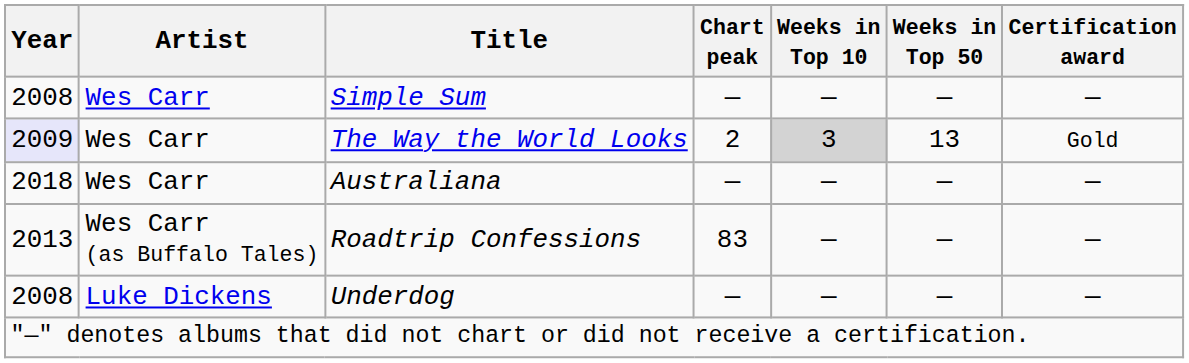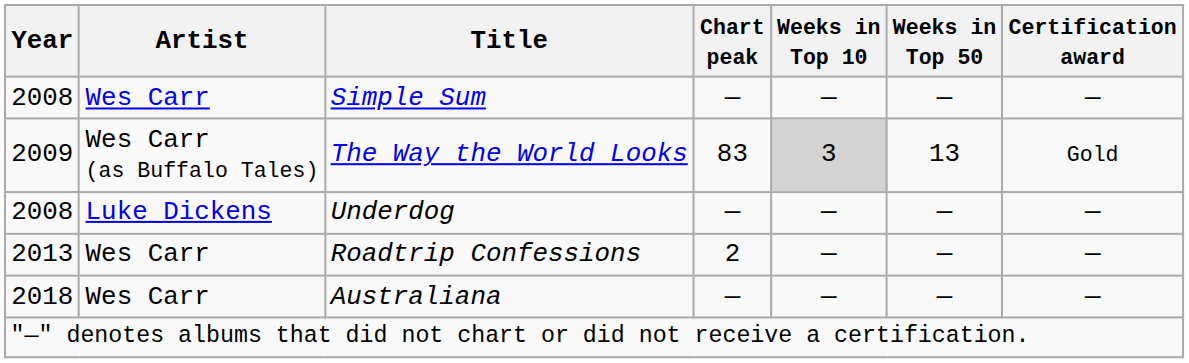 <table class="wikitable">
 <tr>
 <th rowspan="2">Year</th>
 <th rowspan="2">Artist</th>
 <th rowspan="2">Title</th>
 </tr>
 <tr>
 <th><small>Chart<br>peak</small></th>
 <th><small>Weeks in<br>Top 10</small></th>
 <th><small>Weeks in<br>Top 50</small></th>
 <th><small>Certification<br>award</small></th>
 </tr>
 <tr>
 <td>2008</td>
 <td><a href='#'>Wes Carr</a></td>
 <td><em><a href='#'>Simple Sum</a></em></td>
 <td style="text-align:center;">—</td>
 <td style="text-align:center;">—</td>
 <td style="text-align:center;">—</td>
 <td style="text-align:center;">—</td>
 </tr>
 <tr>
-<td style="background: lavender;">2009</td>
-<td>Wes Carr</td>
+<td>2009</td>
+<td>Wes Carr<br><small>(as Buffalo Tales)</small></td>
 <td><em><a href='#'>The Way the World Looks</a></em></td>
-<td style="text-align:center;">2</td>
+<td style="text-align:center;">83</td>
 <td style="background: lightgrey; text-align:center;">3</td>
 <td style="text-align:center;">13</td>
 <td style="text-align:center;"><small>Gold</small></td>
+</tr>
+<tr>
+<td>2008</td>
+<td><a href='#'>Luke Dickens</a></td>
+<td><em>Underdog</em></td>
+<td style="text-align:center;">—</td>
+<td style="text-align:center;">—</td>
+<td style="text-align:center;">—</td>
+<td style="text-align:center;">—</td>
+</tr>
+<tr>
+<td>2013</td>
+<td>Wes Carr</td>
+<td><em>Roadtrip Confessions</em></td>
+<td style="text-align:center;">2</td>
+<td style="text-align:center;">—</td>
+<td style="text-align:center;">—</td>
+<td style="text-align:center;">—</td>
 </tr>
 <tr>
 <td>2018</td>
 <td>Wes Carr</td>
 <td><em>Australiana</em></td>
 <td style="text-align:center;">—</td>
 <td style="text-align:center;">—</td>
 <td style="text-align:center;">—</td>
 <td style="text-align:center;">—</td>
 </tr>
 <tr>
-<td>2013</td>
-<td>Wes Carr<br><small>(as Buffalo Tales)</small></td>
-<td><em>Roadtrip Confessions</em></td>
-<td style="text-align:center;">83</td>
-<td style="text-align:center;">—</td>
-<td style="text-align:center;">—</td>
-<td style="text-align:center;">—</td>
-</tr>
-<tr>
-<td>2008</td>
-<td><a href='#'>Luke Dickens</a></td>
-<td><em>Underdog</em></td>
-<td style="text-align:center;">—</td>
-<td style="text-align:center;">—</td>
-<td style="text-align:center;">—</td>
-<td style="text-align:center;">—</td>
-</tr>
-<tr>
 <td colspan="7" style="font-size:90%" style="text-align:center;">"—" denotes albums that did not chart or did not receive a certification.</td>
 </tr>
 </table>
